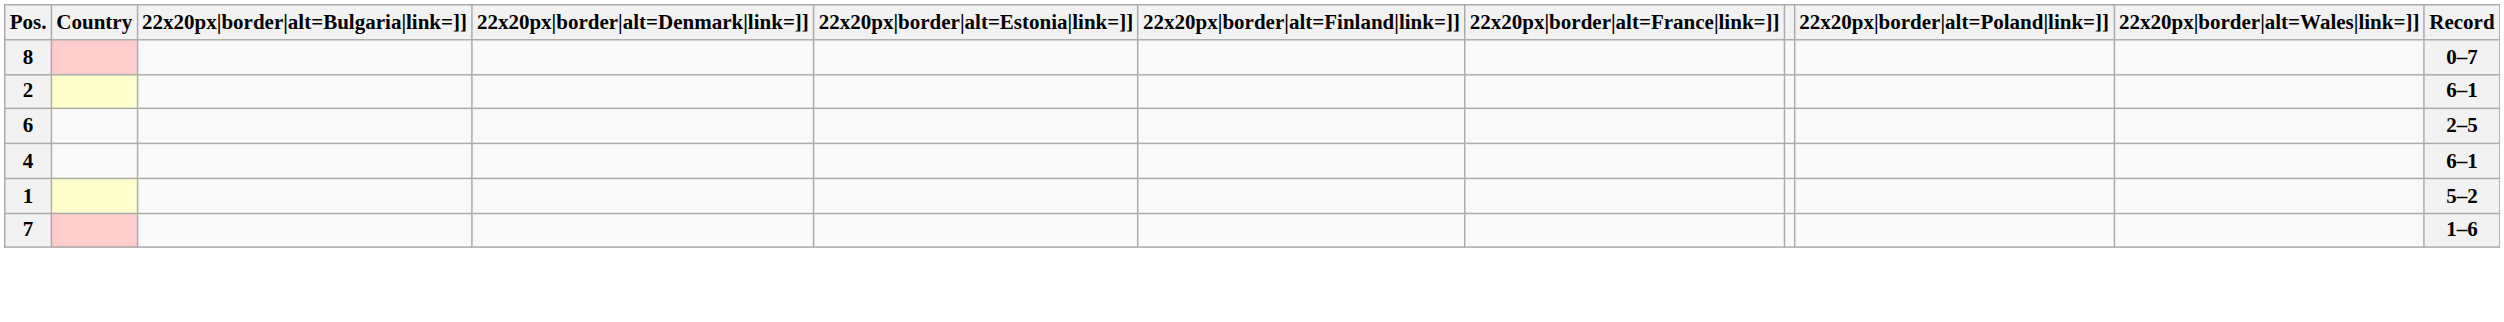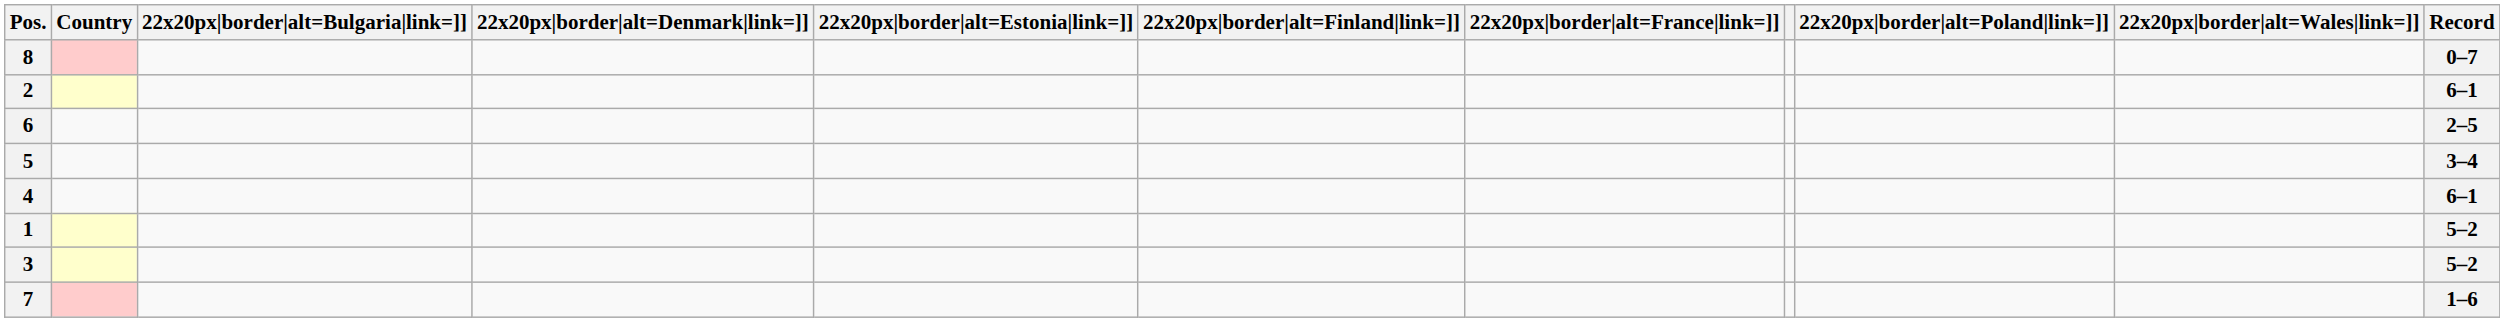 <table class="wikitable sortable nowrap" style="text-align:center; font-size:0.9em;">
 <tr>
 <th>Pos.</th>
 <th>Country</th>
 <th [[Image:>22x20px|border|alt=Bulgaria|link=]]</th>
 <th [[Image:>22x20px|border|alt=Denmark|link=]]</th>
 <th [[Image:>22x20px|border|alt=Estonia|link=]]</th>
 <th [[Image:>22x20px|border|alt=Finland|link=]]</th>
 <th [[Image:>22x20px|border|alt=France|link=]]</th>
 <th></th>
 <th [[image:>22x20px|border|alt=Poland|link=]]</th>
 <th [[Image:>22x20px|border|alt=Wales|link=]]</th>
 <th>Record</th>
 </tr>
 <tr>
 <th>8</th>
 <td style="text-align:left; background:#ffcccc;"></td>
 <td></td>
 <td></td>
 <td></td>
 <td></td>
 <td></td>
 <td></td>
 <td></td>
 <td></td>
 <th>0–7</th>
 </tr>
 <tr>
 <th>2</th>
 <td style="text-align:left; background:#ffffcc;"></td>
 <td></td>
 <td></td>
 <td></td>
 <td></td>
 <td></td>
 <td></td>
 <td></td>
 <td></td>
 <th>6–1</th>
 </tr>
 <tr>
 <th>6</th>
 <td style="text-align:left;"></td>
 <td></td>
 <td></td>
 <td></td>
 <td></td>
 <td></td>
 <td></td>
 <td></td>
 <td></td>
 <th>2–5</th>
 </tr>
 <tr>
+<th>5</th>
+<td style="text-align:left;"></td>
+<td></td>
+<td></td>
+<td></td>
+<td></td>
+<td></td>
+<td></td>
+<td></td>
+<td></td>
+<th>3–4</th>
+</tr>
+<tr>
 <th>4</th>
 <td style="text-align:left;"></td>
 <td></td>
 <td></td>
 <td></td>
 <td></td>
 <td></td>
 <td></td>
 <td></td>
 <td></td>
 <th>6–1</th>
 </tr>
 <tr>
 <th>1</th>
 <td style="text-align:left; background:#ffffcc;"></td>
 <td></td>
 <td></td>
 <td></td>
 <td></td>
 <td></td>
 <td></td>
 <td></td>
 <td></td>
 <th>5–2</th>
 </tr>
 <tr>
+<th>3</th>
+<td style="text-align:left; background:#ffffcc;"></td>
+<td></td>
+<td></td>
+<td></td>
+<td></td>
+<td></td>
+<td></td>
+<td></td>
+<td></td>
+<th>5–2</th>
+</tr>
+<tr>
 <th>7</th>
 <td style="text-align:left; background:#ffcccc;"></td>
 <td></td>
 <td></td>
 <td></td>
 <td></td>
 <td></td>
 <td></td>
 <td></td>
 <td></td>
 <th>1–6</th>
 </tr>
 </table>
